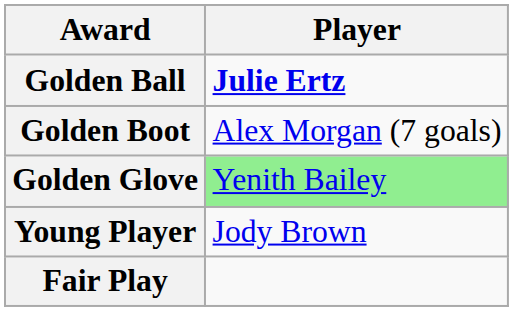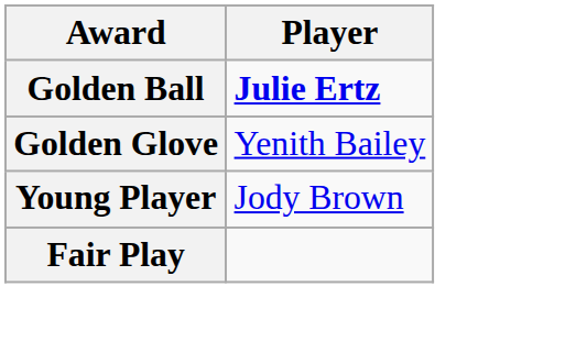 <table class="wikitable" style="text-align:center">
 <tr>
 <th>Award</th>
 <th>Player</th>
 </tr>
 <tr>
 <th>Golden Ball</th>
 <td align=left><strong> <a href='#'>Julie Ertz</a></strong></td>
 </tr>
 <tr>
-<th>Golden Boot</th>
-<td align=left> <a href='#'>Alex Morgan</a> (7 goals)</td>
-</tr>
-<tr>
 <th>Golden Glove</th>
-<td align=left style="background: lightgreen;"> <a href='#'>Yenith Bailey</a></td>
+<td align=left> <a href='#'>Yenith Bailey</a></td>
 </tr>
 <tr>
 <th>Young Player</th>
 <td align=left> <a href='#'>Jody Brown</a></td>
 </tr>
 <tr>
 <th>Fair Play</th>
 <td align=left></td>
 </tr>
 </table>
